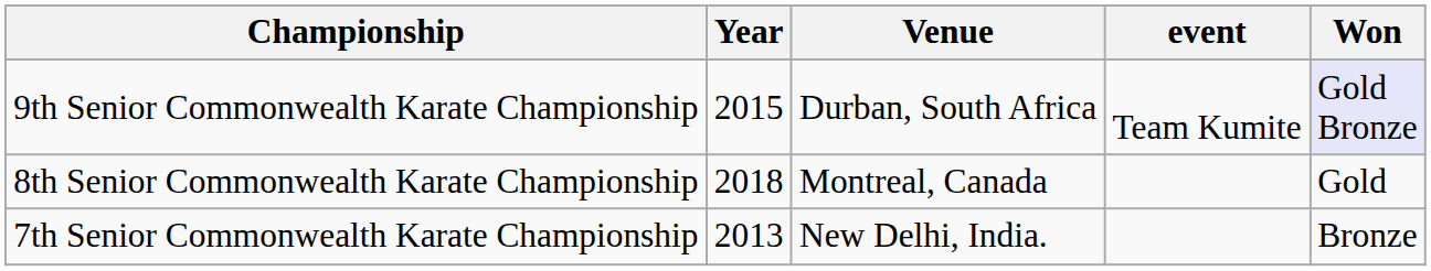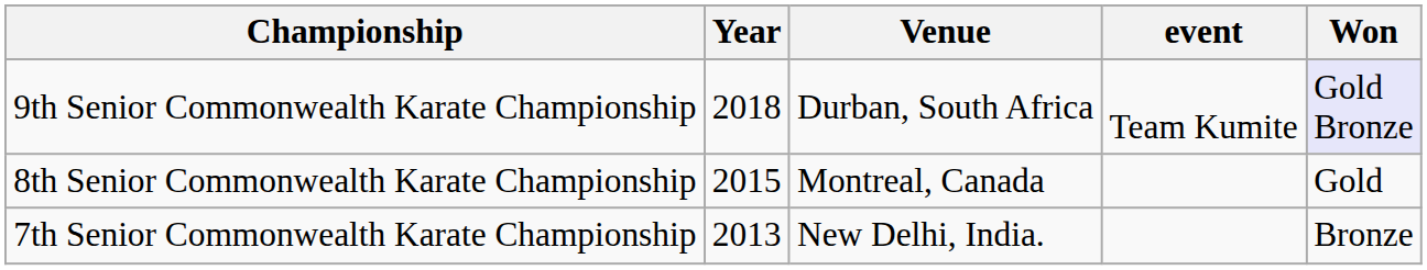 <table class="wikitable">
 <tr>
 <th><strong>Championship</strong></th>
 <th>Year</th>
 <th>Venue</th>
 <th>event</th>
 <th>Won</th>
 </tr>
 <tr>
 <td>9th  Senior Commonwealth Karate Championship</td>
-<td>2015</td>
+<td>2018</td>
 <td>Durban,  South Africa</td>
 <td><br>Team  Kumite</td>
 <td style="background: lavender;">Gold<br>Bronze</td>
 </tr>
 <tr>
 <td>8th  Senior Commonwealth Karate Championship</td>
-<td>2018</td>
+<td>2015</td>
 <td>Montreal,  Canada</td>
 <td></td>
 <td>Gold</td>
 </tr>
 <tr>
 <td>7th  Senior Commonwealth Karate Championship</td>
 <td>2013</td>
 <td>New  Delhi, India.</td>
 <td></td>
 <td>Bronze</td>
 </tr>
 </table>
